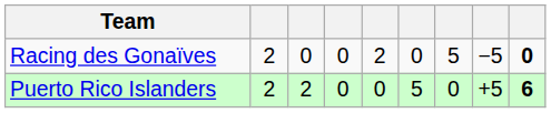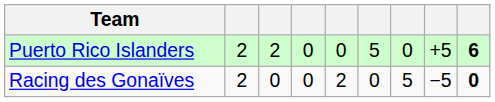 <table class="wikitable" style="text-align: center;">
 <tr>
 <th width="175">Team</th>
 <th width="20"></th>
 <th width="20"></th>
 <th width="20"></th>
 <th width="20"></th>
 <th width="20"></th>
 <th width="20"></th>
 <th width="20"></th>
 <th width="20"></th>
 </tr>
+<tr bgcolor="#ccffcc">
+<td align=left> <a href='#'>Puerto Rico Islanders</a></td>
+<td>2</td>
+<td>2</td>
+<td>0</td>
+<td>0</td>
+<td>5</td>
+<td>0</td>
+<td>+5</td>
+<td><strong>6</strong></td>
+</tr>
 <tr>
 <td align=left> <a href='#'>Racing des Gonaïves</a></td>
 <td>2</td>
 <td>0</td>
 <td>0</td>
 <td>2</td>
 <td>0</td>
 <td>5</td>
 <td>−5</td>
 <td><strong>0</strong></td>
 </tr>
-<tr bgcolor="#ccffcc">
-<td align=left> <a href='#'>Puerto Rico Islanders</a></td>
-<td>2</td>
-<td>2</td>
-<td>0</td>
-<td>0</td>
-<td>5</td>
-<td>0</td>
-<td>+5</td>
-<td><strong>6</strong></td>
-</tr>
 </table>
